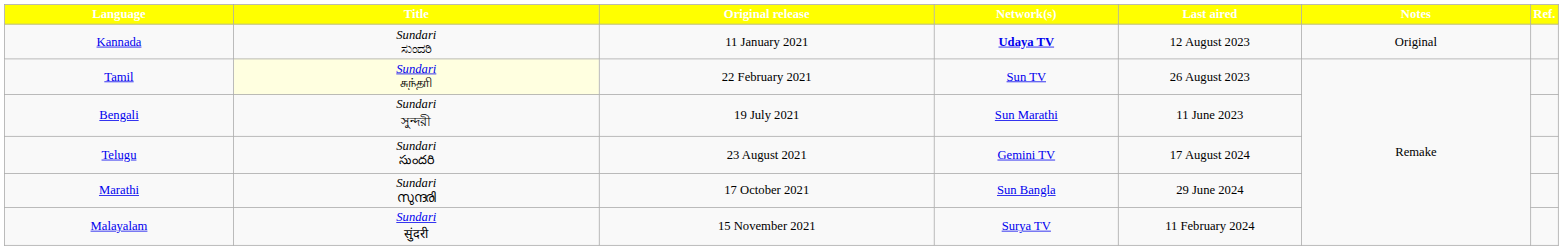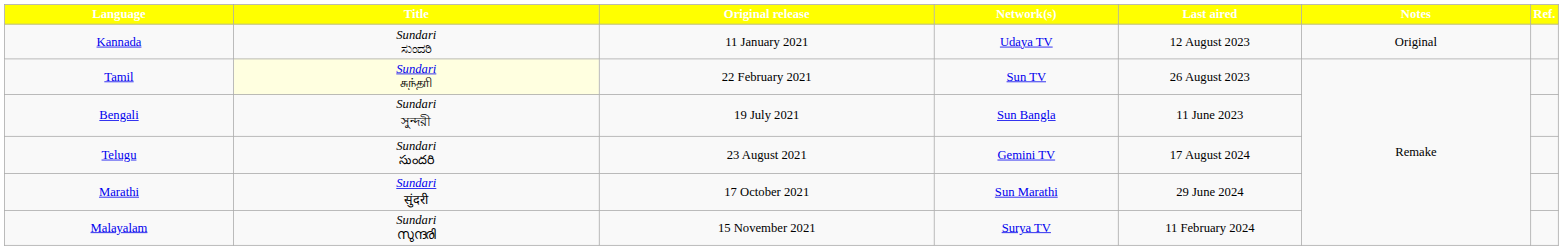 <table class="wikitable" style="text-align:center;">
 <tr style="color:white">
 <th style="background:Yellow; width:15%;">Language</th>
 <th style="background:Yellow; width:24%;">Title</th>
 <th style="background:Yellow; width:22%;">Original release</th>
 <th style="background:Yellow; width:12%;">Network(s)</th>
 <th style="background:Yellow; width:12%;">Last aired</th>
 <th style="background:Yellow; width:42%;">Notes</th>
 <th style="background:Yellow; width:42%;">Ref.</th>
 </tr>
 <tr>
 <td><a href='#'>Kannada</a></td>
 <td><em>Sundari</em> <br> ಸುಂದರಿ</td>
 <td>11 January 2021</td>
-<td><strong><a href='#'>Udaya TV</a></strong></td>
+<td><a href='#'>Udaya TV</a></td>
 <td>12 August 2023</td>
 <td>Original</td>
 <td></td>
 </tr>
 <tr>
 <td><a href='#'>Tamil</a></td>
 <td style="background: lightyellow;"><em><a href='#'>Sundari</a></em> <br> சுந்தரி</td>
 <td>22 February 2021</td>
 <td><a href='#'>Sun TV</a></td>
 <td>26 August 2023</td>
 <td rowspan="5">Remake</td>
 <td></td>
 </tr>
 <tr>
 <td><a href='#'>Bengali</a></td>
 <td><em>Sundari</em> <br> সুন্দরী</td>
 <td>19 July 2021</td>
-<td><a href='#'>Sun Marathi</a></td>
+<td><a href='#'>Sun Bangla</a></td>
 <td>11 June 2023</td>
 <td></td>
 </tr>
 <tr>
 <td><a href='#'>Telugu</a></td>
 <td><em>Sundari</em> <br> సుందరి</td>
 <td>23 August 2021</td>
 <td><a href='#'>Gemini TV</a></td>
 <td>17 August 2024</td>
 <td></td>
 </tr>
 <tr>
 <td><a href='#'>Marathi</a></td>
-<td><em>Sundari</em> <br> സുന്ദരി</td>
+<td><em><a href='#'>Sundari</a></em> <br> सुंदरी</td>
 <td>17 October 2021</td>
-<td><a href='#'>Sun Bangla</a></td>
+<td><a href='#'>Sun Marathi</a></td>
 <td>29 June 2024</td>
 <td></td>
 </tr>
 <tr>
 <td><a href='#'>Malayalam</a></td>
-<td><em><a href='#'>Sundari</a></em> <br> सुंदरी</td>
+<td><em>Sundari</em> <br> സുന്ദരി</td>
 <td>15 November 2021</td>
 <td><a href='#'>Surya TV</a></td>
 <td>11 February 2024</td>
 <td></td>
 </tr>
 </table>
